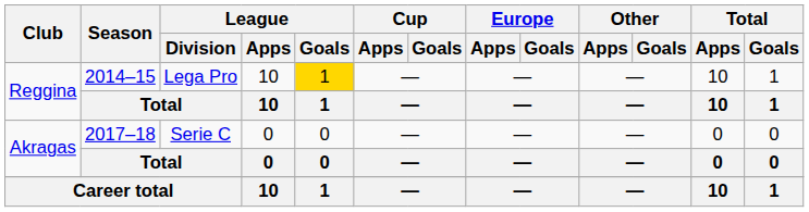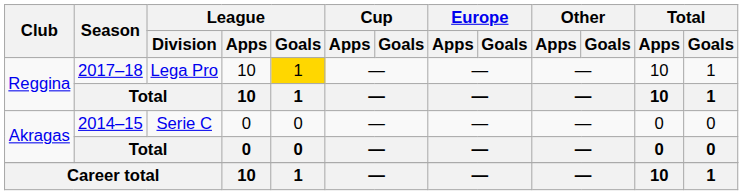 <table class="wikitable" style="text-align:center">
 <tr>
 <th rowspan="2">Club</th>
 <th rowspan="2">Season</th>
 <th colspan="3">League</th>
 <th colspan="2">Cup</th>
 <th colspan="2"><a href='#'>Europe</a></th>
 <th colspan="2">Other</th>
 <th colspan="2">Total</th>
 </tr>
 <tr>
 <th>Division</th>
 <th>Apps</th>
 <th>Goals</th>
 <th>Apps</th>
 <th>Goals</th>
 <th>Apps</th>
 <th>Goals</th>
 <th>Apps</th>
 <th>Goals</th>
 <th>Apps</th>
 <th>Goals</th>
 </tr>
 <tr>
 <td rowspan="2" valign="center"><a href='#'>Reggina</a></td>
-<td><a href='#'>2014–15</a></td>
+<td><a href='#'>2017–18</a></td>
 <td rowspan="1"><a href='#'>Lega Pro</a></td>
 <td>10</td>
 <td style="background: gold;">1</td>
 <td colspan="2">—</td>
 <td colspan="2">—</td>
 <td colspan="2">—</td>
 <td>10</td>
 <td>1</td>
 </tr>
 <tr>
 <th colspan="2" valign="center">Total</th>
 <th>10</th>
 <th>1</th>
 <th colspan="2">—</th>
 <th colspan="2">—</th>
 <th colspan="2">—</th>
 <th>10</th>
 <th>1</th>
 </tr>
 <tr>
 <td rowspan="2" valign="center"><a href='#'>Akragas</a></td>
-<td><a href='#'>2017–18</a></td>
+<td><a href='#'>2014–15</a></td>
 <td rowspan="1"><a href='#'>Serie C</a></td>
 <td>0</td>
 <td>0</td>
 <td colspan="2">—</td>
 <td colspan="2">—</td>
 <td colspan="2">—</td>
 <td>0</td>
 <td>0</td>
 </tr>
 <tr>
 <th colspan="2" valign="center">Total</th>
 <th>0</th>
 <th>0</th>
 <th colspan="2">—</th>
 <th colspan="2">—</th>
 <th colspan="2">—</th>
 <th>0</th>
 <th>0</th>
 </tr>
 <tr>
 </tr>
 <tr>
 <th colspan="3">Career total</th>
 <th>10</th>
 <th>1</th>
 <th colspan="2">—</th>
 <th colspan="2">—</th>
 <th colspan="2">—</th>
 <th>10</th>
 <th>1</th>
 </tr>
 </table>
